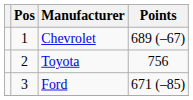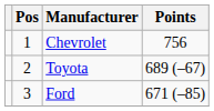 <table class="wikitable" style="font-size: 95%;">
 <tr>
 <th></th>
 <th>Pos</th>
 <th>Manufacturer</th>
 <th>Points</th>
 </tr>
 <tr>
 <td align="left"></td>
 <td style="text-align:center;">1</td>
 <td><a href='#'>Chevrolet</a></td>
-<td style="text-align:center;">689 (–67)</td>
+<td style="text-align:center;">756</td>
 </tr>
 <tr>
 <td align="left"></td>
 <td style="text-align:center;">2</td>
 <td><a href='#'>Toyota</a></td>
-<td style="text-align:center;">756</td>
+<td style="text-align:center;">689 (–67)</td>
 </tr>
 <tr>
 <td align="left"></td>
 <td style="text-align:center;">3</td>
 <td><a href='#'>Ford</a></td>
 <td style="text-align:center;">671 (–85)</td>
 </tr>
 <tr class="sortbottom">
 </tr>
 </table>
